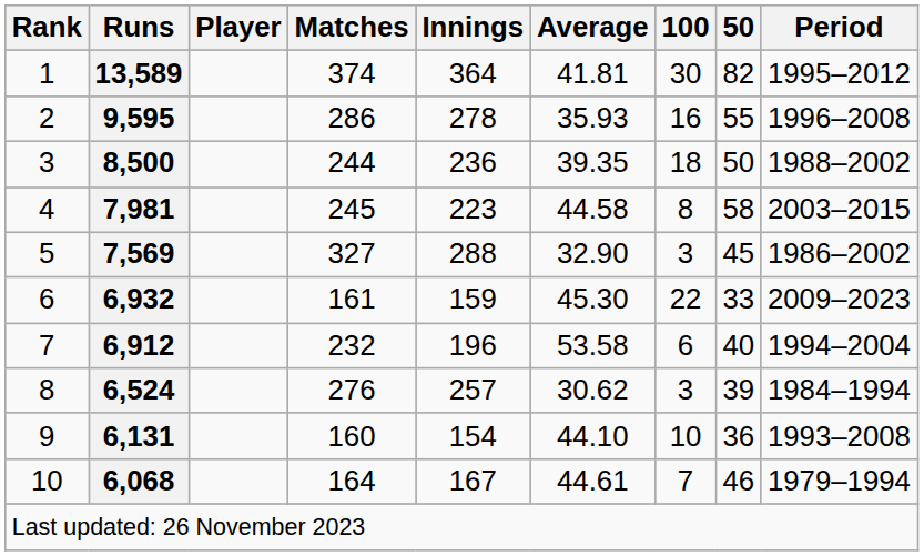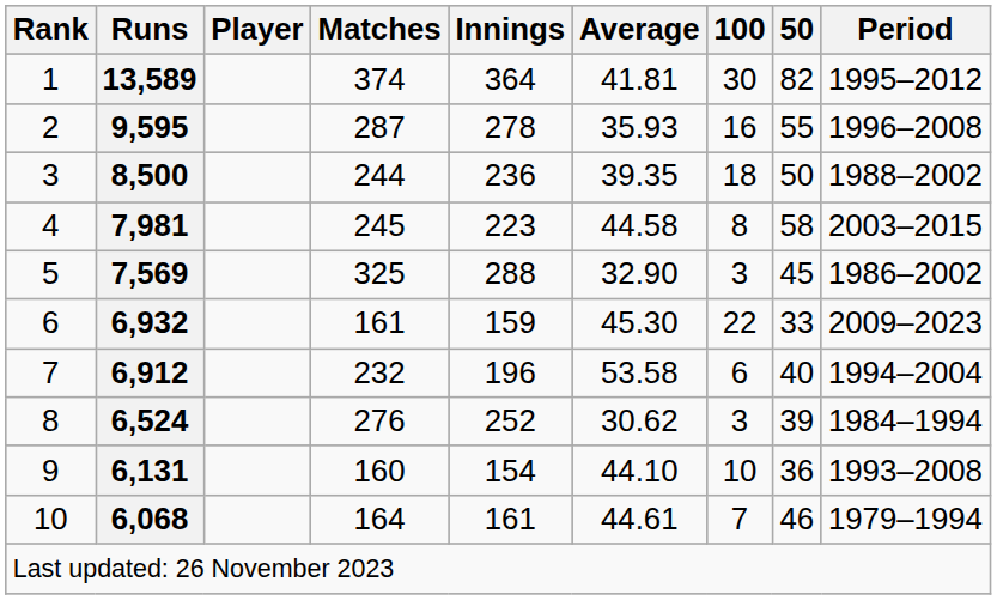 <table class="wikitable plainrowheaders sortable">
 <tr>
 <th scope=col>Rank</th>
 <th scope=col>Runs</th>
 <th scope=col>Player</th>
 <th scope=col>Matches</th>
 <th scope=col>Innings</th>
 <th scope=col>Average</th>
 <th scope=col>100</th>
 <th scope=col>50</th>
 <th scope=col>Period</th>
 </tr>
 <tr>
 <td align=center>1</td>
 <th scope=row style=text-align:center;>13,589</th>
 <td></td>
 <td align=center>374</td>
 <td align=center>364</td>
 <td align=center>41.81</td>
 <td align=center>30</td>
 <td align=center>82</td>
 <td>1995–2012</td>
 </tr>
 <tr>
 <td align=center>2</td>
 <th scope=row style=text-align:center;>9,595</th>
 <td></td>
-<td align=center>286</td>
+<td align=center>287</td>
 <td align=center>278</td>
 <td align=center>35.93</td>
 <td align=center>16</td>
 <td align=center>55</td>
 <td>1996–2008</td>
 </tr>
 <tr>
 <td align=center>3</td>
 <th scope=row style=text-align:center;>8,500</th>
 <td></td>
 <td align=center>244</td>
 <td align=center>236</td>
 <td align=center>39.35</td>
 <td align=center>18</td>
 <td align=center>50</td>
 <td>1988–2002</td>
 </tr>
 <tr>
 <td align=center>4</td>
 <th scope=row style=text-align:center;>7,981</th>
 <td></td>
 <td align=center>245</td>
 <td align=center>223</td>
 <td align=center>44.58</td>
 <td align=center>8</td>
 <td align=center>58</td>
 <td>2003–2015</td>
 </tr>
 <tr>
 <td align=center>5</td>
 <th scope=row style=text-align:center;>7,569</th>
 <td></td>
-<td align=center>327</td>
+<td align=center>325</td>
 <td align=center>288</td>
 <td align=center>32.90</td>
 <td align=center>3</td>
 <td align=center>45</td>
 <td>1986–2002</td>
 </tr>
 <tr>
 <td align=center>6</td>
 <th scope=row style=text-align:center;>6,932</th>
 <td></td>
 <td align=center>161</td>
 <td align=center>159</td>
 <td align=center>45.30</td>
 <td align=center>22</td>
 <td align=center>33</td>
 <td>2009–2023</td>
 </tr>
 <tr>
 <td align=center>7</td>
 <th scope=row style=text-align:center;>6,912</th>
 <td></td>
 <td align=center>232</td>
 <td align=center>196</td>
 <td align=center>53.58</td>
 <td align=center>6</td>
 <td align=center>40</td>
 <td>1994–2004</td>
 </tr>
 <tr>
 <td align=center>8</td>
 <th scope=row style=text-align:center;>6,524</th>
 <td></td>
 <td align=center>276</td>
-<td align=center>257</td>
+<td align=center>252</td>
 <td align=center>30.62</td>
 <td align=center>3</td>
 <td align=center>39</td>
 <td>1984–1994</td>
 </tr>
 <tr>
 <td align=center>9</td>
 <th scope=row style=text-align:center;>6,131</th>
 <td></td>
 <td align=center>160</td>
 <td align=center>154</td>
 <td align=center>44.10</td>
 <td align=center>10</td>
 <td align=center>36</td>
 <td>1993–2008</td>
 </tr>
 <tr>
 <td align=center>10</td>
 <th scope=row style=text-align:center>6,068</th>
 <td></td>
 <td align=center>164</td>
-<td align=center>167</td>
+<td align=center>161</td>
 <td align=center>44.61</td>
 <td align=center>7</td>
 <td align=center>46</td>
 <td>1979–1994</td>
 </tr>
 <tr class=sortbottom>
 <td colspan=9><small>Last updated: 26 November 2023</small></td>
 </tr>
 </table>
